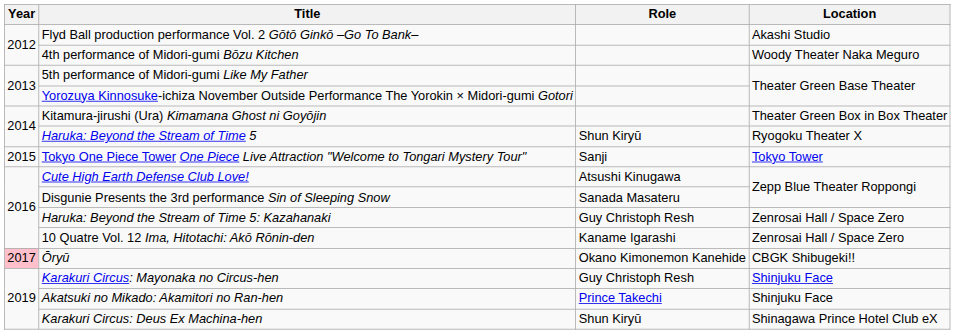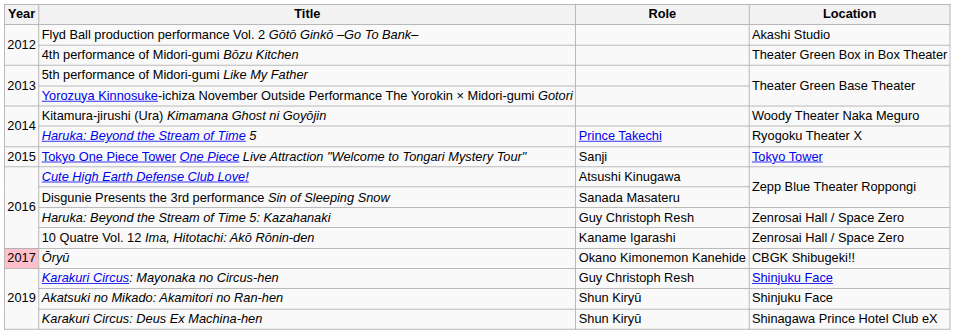 <table class="wikitable">
 <tr>
 <th>Year</th>
 <th>Title</th>
 <th>Role</th>
 <th>Location</th>
 </tr>
 <tr>
 <td rowspan="2">2012</td>
 <td>Flyd Ball production performance Vol. 2 <em>Gōtō Ginkō –Go To Bank–</em></td>
 <td></td>
 <td>Akashi Studio</td>
 </tr>
 <tr>
 <td>4th performance of Midori-gumi <em>Bōzu Kitchen</em></td>
 <td></td>
-<td>Woody Theater Naka Meguro</td>
+<td>Theater Green Box in Box Theater</td>
 </tr>
 <tr>
 <td rowspan="2">2013</td>
 <td>5th performance of Midori-gumi <em>Like My Father</em></td>
 <td></td>
 <td rowspan="2">Theater Green Base Theater</td>
 </tr>
 <tr>
 <td><a href='#'>Yorozuya Kinnosuke</a>-ichiza November Outside Performance The Yorokin × Midori-gumi <em>Gotori</em></td>
 <td></td>
 </tr>
 <tr>
 <td rowspan="2">2014</td>
 <td>Kitamura-jirushi (Ura) <em>Kimamana Ghost ni Goyōjin</em></td>
 <td></td>
-<td>Theater Green Box in Box Theater</td>
+<td>Woody Theater Naka Meguro</td>
 </tr>
 <tr>
 <td><em><a href='#'>Haruka: Beyond the Stream of Time</a> 5</em></td>
-<td>Shun Kiryū</td>
+<td><a href='#'>Prince Takechi</a></td>
 <td>Ryogoku Theater X</td>
 </tr>
 <tr>
 <td>2015</td>
 <td><a href='#'>Tokyo One Piece Tower</a> <em><a href='#'>One Piece</a> Live Attraction "Welcome to Tongari Mystery Tour"</em></td>
 <td>Sanji</td>
 <td><a href='#'>Tokyo Tower</a></td>
 </tr>
 <tr>
 <td rowspan="4">2016</td>
 <td><em><a href='#'>Cute High Earth Defense Club Love!</a></em></td>
 <td>Atsushi Kinugawa</td>
 <td rowspan="2">Zepp Blue Theater Roppongi</td>
 </tr>
 <tr>
 <td>Disgunie Presents the 3rd performance <em>Sin of Sleeping Snow</em></td>
 <td>Sanada Masateru</td>
 </tr>
 <tr>
 <td><em>Haruka: Beyond the Stream of Time 5: Kazahanaki</em></td>
 <td>Guy Christoph Resh</td>
 <td>Zenrosai Hall / Space Zero</td>
 </tr>
 <tr>
 <td>10 Quatre Vol. 12 <em>Ima, Hitotachi: Akō Rōnin-den</em></td>
 <td>Kaname Igarashi</td>
 <td>Zenrosai Hall / Space Zero</td>
 </tr>
 <tr>
 <td style="background: pink;">2017</td>
 <td><em>Ōryū</em></td>
 <td>Okano Kimonemon Kanehide</td>
 <td>CBGK Shibugeki!!</td>
 </tr>
 <tr>
 <td rowspan="3">2019</td>
 <td><em><a href='#'>Karakuri Circus</a>: Mayonaka no Circus-hen</em></td>
 <td>Guy Christoph Resh</td>
 <td><a href='#'>Shinjuku Face</a></td>
 </tr>
 <tr>
 <td><em>Akatsuki no Mikado: Akamitori no Ran-hen</em></td>
-<td><a href='#'>Prince Takechi</a></td>
+<td>Shun Kiryū</td>
 <td>Shinjuku Face</td>
 </tr>
 <tr>
 <td><em>Karakuri Circus: Deus Ex Machina-hen</em></td>
 <td>Shun Kiryū</td>
 <td>Shinagawa Prince Hotel Club eX</td>
 </tr>
 </table>
